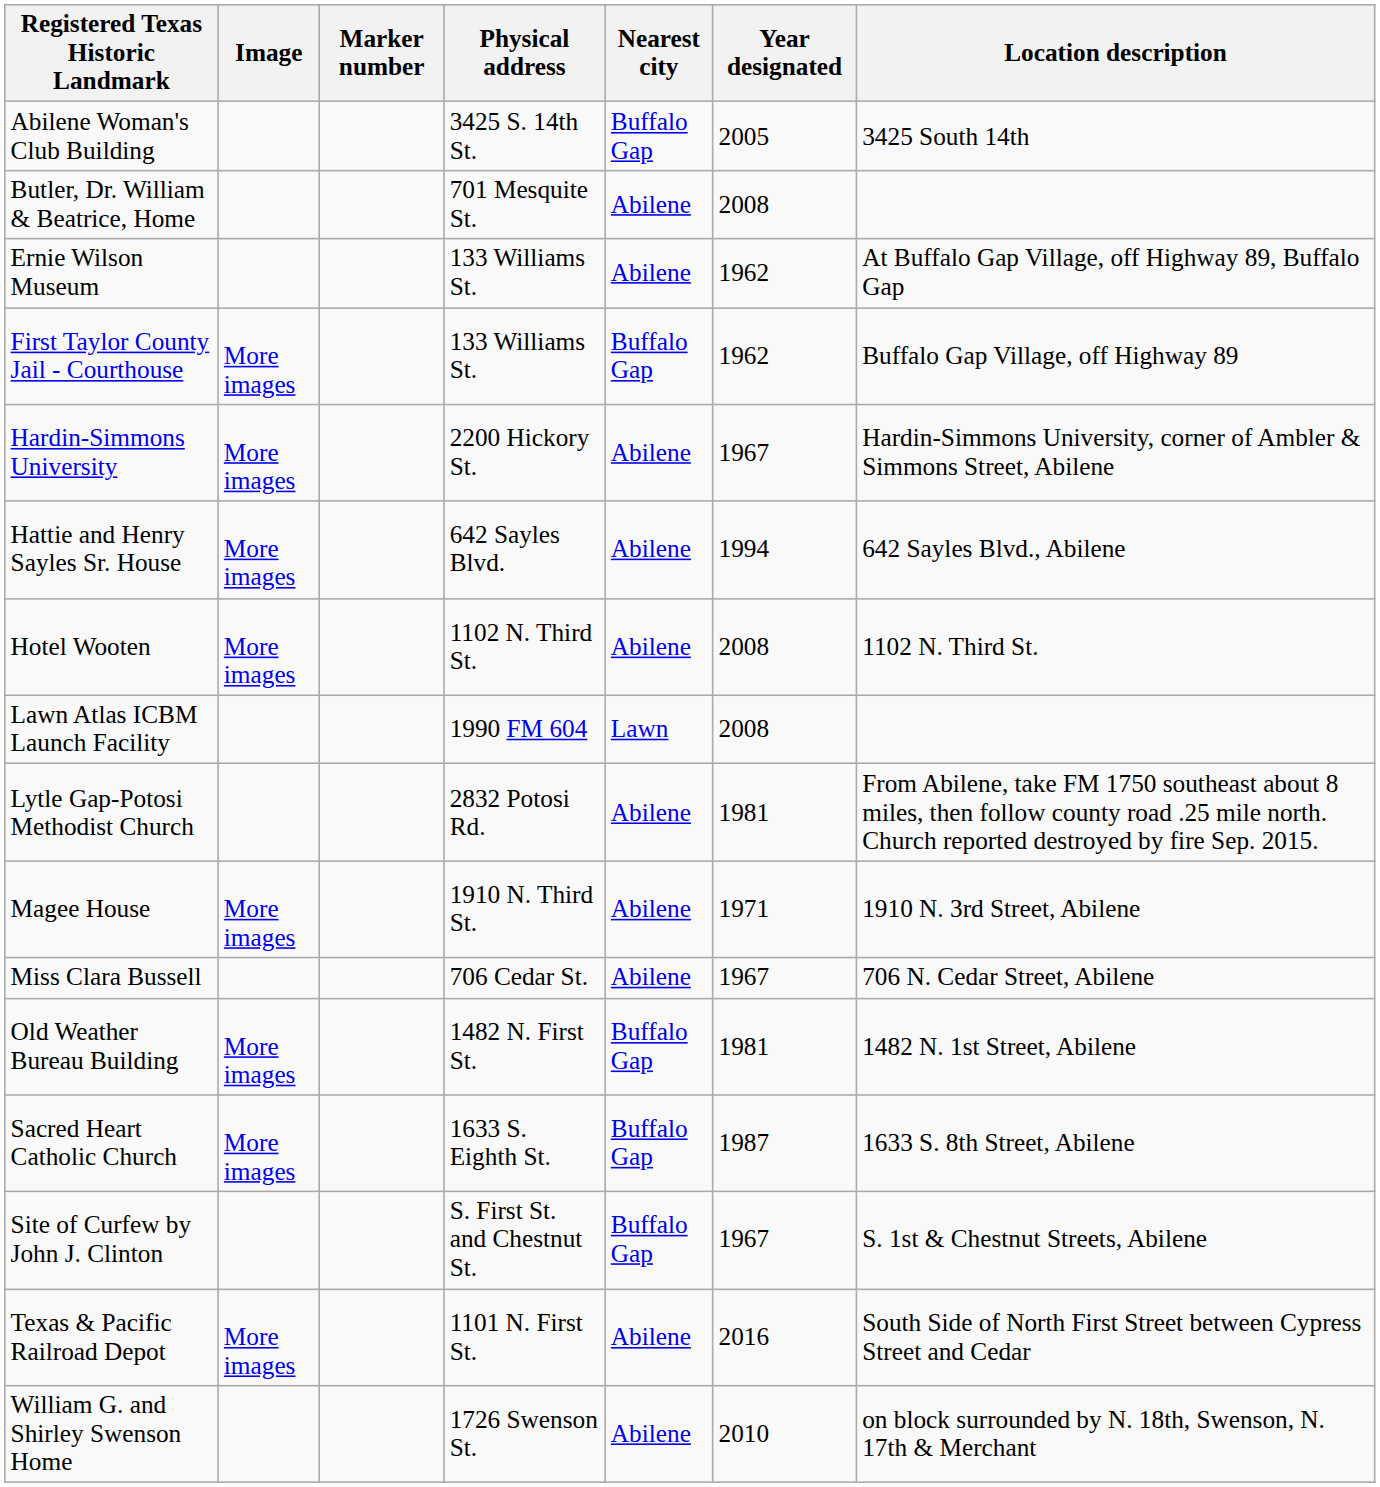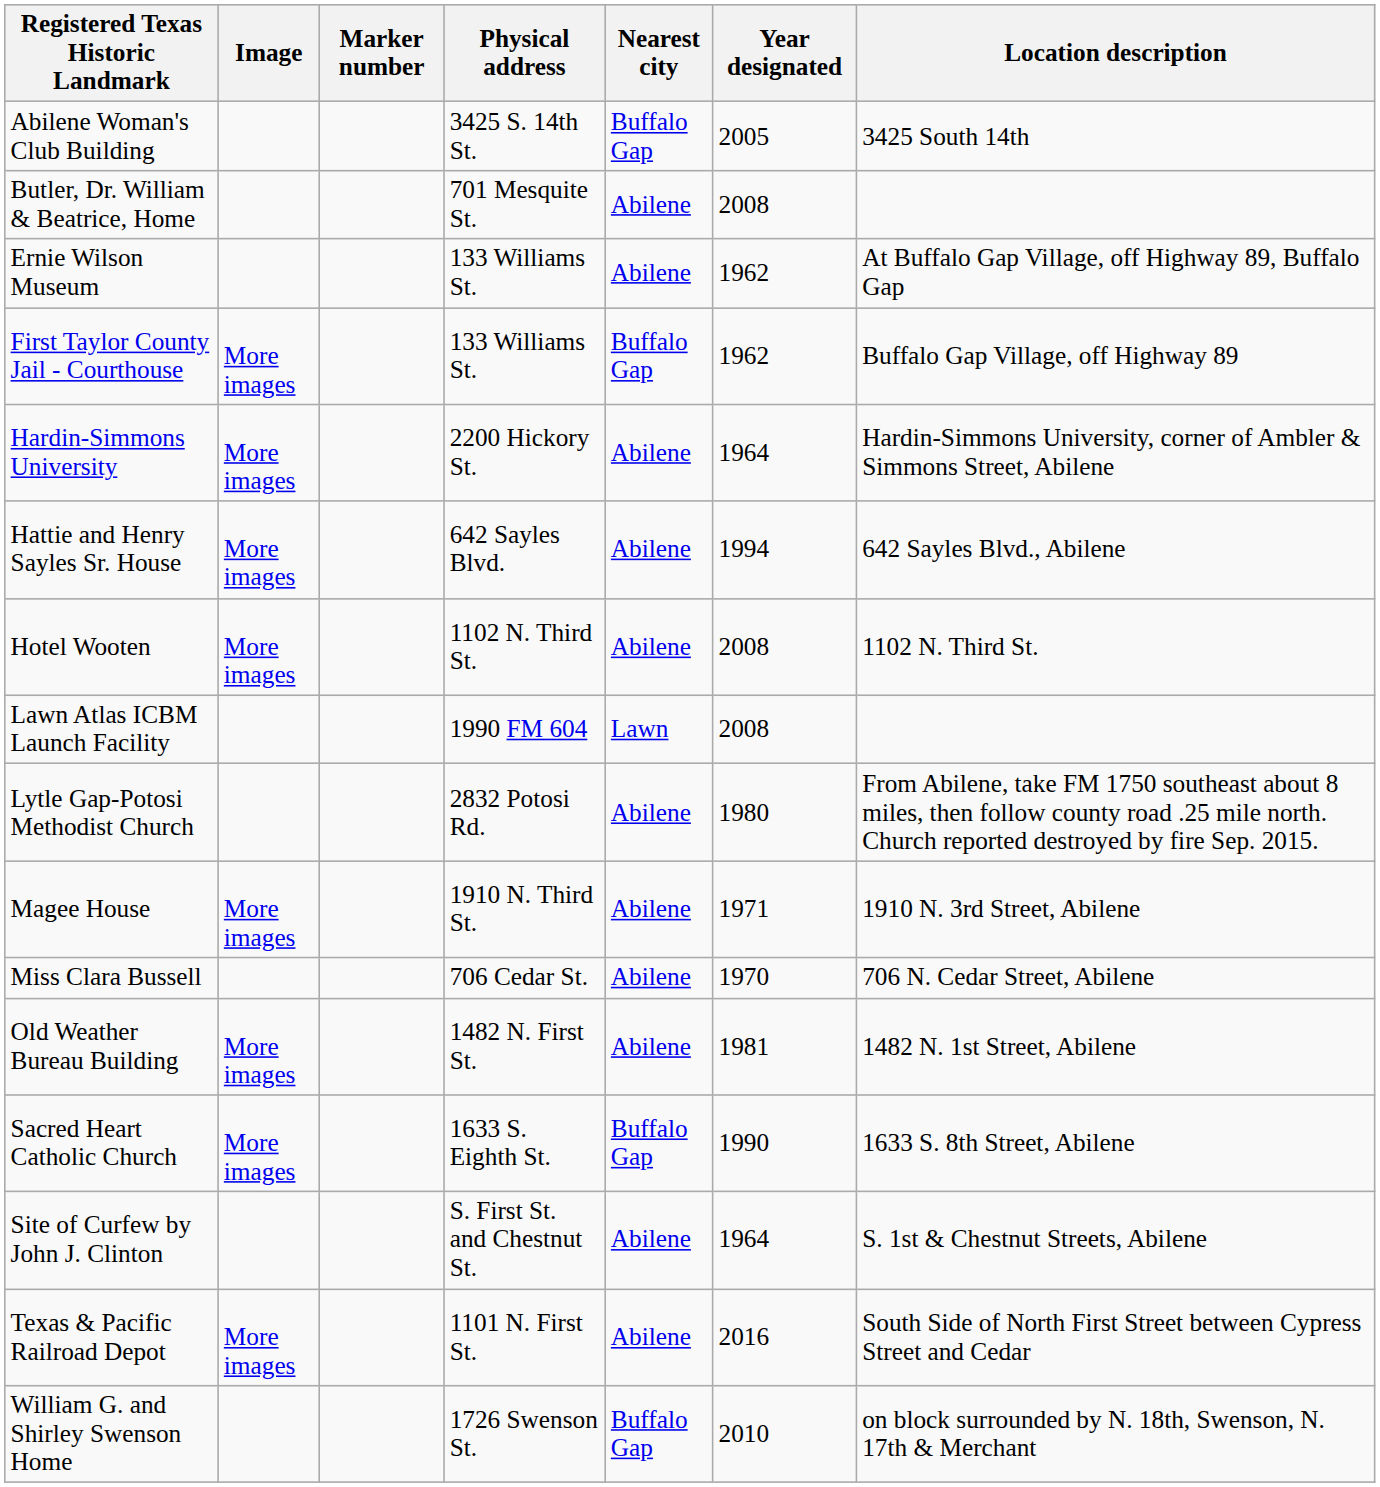 <table class="wikitable sortable">
 <tr>
 <th>Registered Texas Historic Landmark</th>
 <th>Image</th>
 <th>Marker number</th>
 <th>Physical address</th>
 <th>Nearest city</th>
 <th>Year designated</th>
 <th>Location description</th>
 </tr>
 <tr>
 <td>Abilene Woman's Club Building</td>
 <td></td>
 <td></td>
 <td>3425 S. 14th St.<br></td>
 <td><a href='#'>Buffalo Gap</a></td>
 <td>2005</td>
 <td>3425 South 14th</td>
 </tr>
 <tr>
 <td>Butler, Dr. William & Beatrice, Home</td>
 <td></td>
 <td></td>
 <td>701 Mesquite St.<br></td>
 <td><a href='#'>Abilene</a></td>
 <td>2008</td>
 <td></td>
 </tr>
 <tr>
 <td>Ernie Wilson Museum</td>
 <td></td>
 <td></td>
 <td>133 Williams St.<br></td>
 <td><a href='#'>Abilene</a></td>
 <td>1962</td>
 <td>At Buffalo Gap Village, off Highway 89, Buffalo Gap</td>
 </tr>
 <tr>
 <td><a href='#'>First Taylor County Jail - Courthouse</a></td>
 <td><br> <a href='#'>More images</a></td>
 <td></td>
 <td>133 Williams St.<br></td>
 <td><a href='#'>Buffalo Gap</a></td>
 <td>1962</td>
 <td>Buffalo Gap Village, off Highway 89</td>
 </tr>
 <tr>
 <td><a href='#'>Hardin-Simmons University</a></td>
 <td><br> <a href='#'>More images</a></td>
 <td></td>
 <td>2200 Hickory St.<br></td>
 <td><a href='#'>Abilene</a></td>
-<td>1967</td>
+<td>1964</td>
 <td>Hardin-Simmons University, corner of Ambler & Simmons Street, Abilene</td>
 </tr>
 <tr>
 <td>Hattie and Henry Sayles Sr. House</td>
 <td><br> <a href='#'>More images</a></td>
 <td></td>
 <td>642 Sayles Blvd.<br></td>
 <td><a href='#'>Abilene</a></td>
 <td>1994</td>
 <td>642 Sayles Blvd., Abilene</td>
 </tr>
 <tr>
 <td>Hotel Wooten</td>
 <td><br> <a href='#'>More images</a></td>
 <td></td>
 <td>1102 N. Third St.<br></td>
 <td><a href='#'>Abilene</a></td>
 <td>2008</td>
 <td>1102 N. Third St.</td>
 </tr>
 <tr>
 <td>Lawn Atlas ICBM Launch Facility</td>
 <td></td>
 <td></td>
 <td>1990 <a href='#'>FM 604</a><br></td>
 <td><a href='#'>Lawn</a></td>
 <td>2008</td>
 <td></td>
 </tr>
 <tr>
 <td>Lytle Gap-Potosi Methodist Church</td>
 <td></td>
 <td></td>
 <td>2832 Potosi Rd.<br></td>
 <td><a href='#'>Abilene</a></td>
-<td>1981</td>
+<td>1980</td>
 <td>From Abilene, take FM 1750 southeast about 8 miles, then follow county road .25 mile north. Church reported destroyed by fire Sep. 2015.</td>
 </tr>
 <tr>
 <td>Magee House</td>
 <td><br> <a href='#'>More images</a></td>
 <td></td>
 <td>1910 N. Third St.<br></td>
 <td><a href='#'>Abilene</a></td>
 <td>1971</td>
 <td>1910 N. 3rd Street, Abilene</td>
 </tr>
 <tr>
 <td>Miss Clara Bussell</td>
 <td></td>
 <td></td>
 <td>706 Cedar St.<br></td>
 <td><a href='#'>Abilene</a></td>
-<td>1967</td>
+<td>1970</td>
 <td>706 N. Cedar Street, Abilene</td>
 </tr>
 <tr>
 <td>Old Weather Bureau Building</td>
 <td><br> <a href='#'>More images</a></td>
 <td></td>
 <td>1482 N. First St.<br></td>
-<td><a href='#'>Buffalo Gap</a></td>
+<td><a href='#'>Abilene</a></td>
 <td>1981</td>
 <td>1482 N. 1st Street, Abilene</td>
 </tr>
 <tr>
 <td>Sacred Heart Catholic Church</td>
 <td><br> <a href='#'>More images</a></td>
 <td></td>
 <td>1633 S. Eighth St.<br></td>
 <td><a href='#'>Buffalo Gap</a></td>
-<td>1987</td>
+<td>1990</td>
 <td>1633 S. 8th Street, Abilene</td>
 </tr>
 <tr>
 <td>Site of Curfew by John J. Clinton</td>
 <td></td>
 <td></td>
 <td>S. First St. and Chestnut St.<br></td>
-<td><a href='#'>Buffalo Gap</a></td>
-<td>1967</td>
+<td><a href='#'>Abilene</a></td>
+<td>1964</td>
 <td>S. 1st & Chestnut Streets, Abilene</td>
 </tr>
 <tr>
 <td>Texas & Pacific Railroad Depot</td>
 <td><br> <a href='#'>More images</a></td>
 <td></td>
 <td>1101 N. First St.<br></td>
 <td><a href='#'>Abilene</a></td>
 <td>2016</td>
 <td>South Side of North First Street between Cypress Street and Cedar</td>
 </tr>
 <tr>
 <td>William G. and Shirley Swenson Home</td>
 <td></td>
 <td></td>
 <td>1726 Swenson St.<br></td>
-<td><a href='#'>Abilene</a></td>
+<td><a href='#'>Buffalo Gap</a></td>
 <td>2010</td>
 <td>on block surrounded by N. 18th, Swenson, N. 17th & Merchant</td>
 </tr>
 </table>
